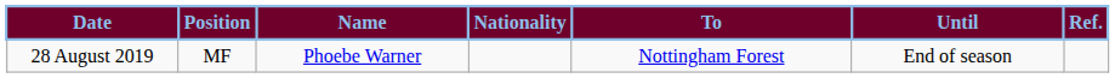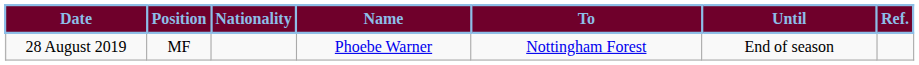 <table class="wikitable" style="text-align:center; font-size:90%; ">
 <tr>
 <th style="background:#6F002B; color:#8DBEE7;border:2px solid #8DBEE7; width:120px;">Date</th>
 <th style="background:#6F002B; color:#8DBEE7;border:2px solid #8DBEE7; width:50px;">Position</th>
+<th style="background:#6F002B; color:#8DBEE7;border:2px solid #8DBEE7; width:50px;">Nationality</th>
 <th style="background:#6F002B; color:#8DBEE7;border:2px solid #8DBEE7; width:150px;">Name</th>
-<th style="background:#6F002B; color:#8DBEE7;border:2px solid #8DBEE7; width:50px;">Nationality</th>
 <th style="background:#6F002B; color:#8DBEE7;border:2px solid #8DBEE7; width:200px;">To</th>
 <th style="background:#6F002B; color:#8DBEE7;border:2px solid #8DBEE7; width:150px;">Until</th>
 <th style="background:#6F002B; color:#8DBEE7;border:2px solid #8DBEE7; width:25px;">Ref.</th>
 </tr>
 <tr>
 <td>28 August 2019</td>
 <td>MF</td>
+<td></td>
 <td><a href='#'>Phoebe Warner</a></td>
-<td></td>
 <td> <a href='#'>Nottingham Forest</a></td>
 <td>End of season</td>
 <td></td>
 </tr>
 </table>
